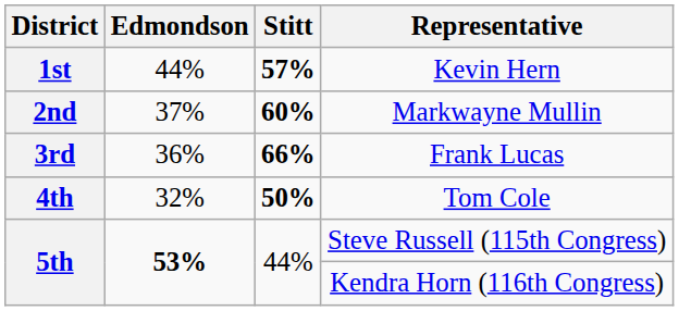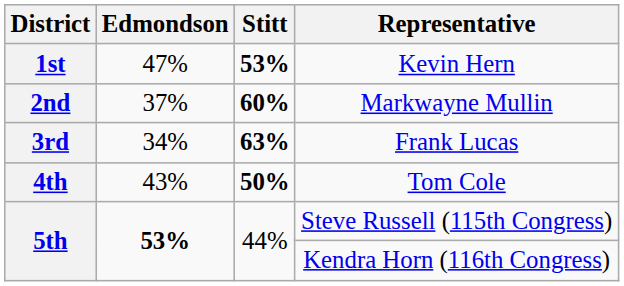 <table class=wikitable>
 <tr>
 <th>District</th>
 <th>Edmondson</th>
 <th>Stitt</th>
 <th>Representative</th>
 </tr>
 <tr align=center>
 <th><a href='#'>1st</a></th>
-<td>44%</td>
-<td><strong>57%</strong></td>
+<td>47%</td>
+<td><strong>53%</strong></td>
 <td><a href='#'>Kevin Hern</a></td>
 </tr>
 <tr align=center>
 <th rowspan=1 ><a href='#'>2nd</a></th>
 <td rowspan=1>37%</td>
 <td rowspan=1><strong>60%</strong></td>
 <td><a href='#'>Markwayne Mullin</a></td>
 </tr>
 <tr align=center>
 <th><a href='#'>3rd</a></th>
-<td>36%</td>
-<td><strong>66%</strong></td>
+<td>34%</td>
+<td><strong>63%</strong></td>
 <td><a href='#'>Frank Lucas</a></td>
 </tr>
 <tr align=center>
 <th rowspan=1 ><a href='#'>4th</a></th>
-<td rowspan=1>32%</td>
+<td rowspan=1>43%</td>
 <td rowspan=1><strong>50%</strong></td>
 <td><a href='#'>Tom Cole</a></td>
 </tr>
 <tr align=center>
 <th rowspan=2 ><a href='#'>5th</a></th>
 <td rowspan=2><strong>53%</strong></td>
 <td rowspan=2>44%</td>
 <td><a href='#'>Steve Russell</a> (<a href='#'>115th Congress</a>)</td>
 </tr>
 <tr align=center>
 <td><a href='#'>Kendra Horn</a> (<a href='#'>116th Congress</a>)</td>
 </tr>
 </table>
